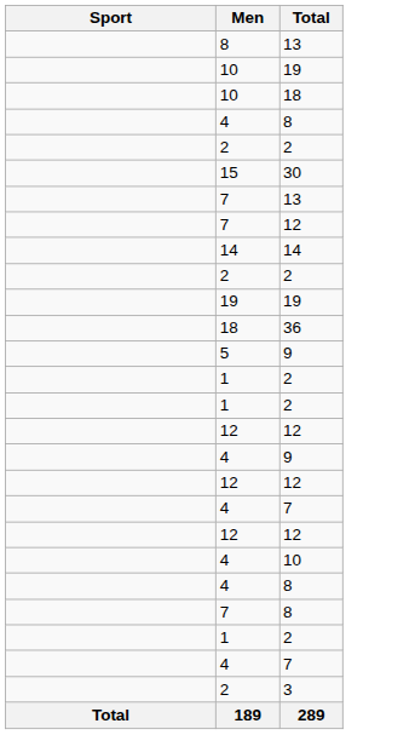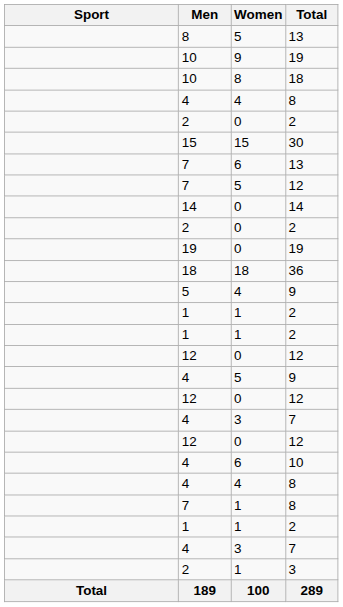 <table class="wikitable sortable" style="text-align:left">
 <tr>
 <th width=200>Sport</th>
 <th width="55">Men</th>
+<th width=55>Women</th>
 <th width=55>Total</th>
 </tr>
 <tr>
 <td align="left"></td>
 <td>8</td>
+<td>5</td>
 <td>13</td>
 </tr>
 <tr>
 <td align="left"></td>
 <td>10</td>
+<td>9</td>
 <td>19</td>
 </tr>
 <tr>
 <td align="left"></td>
 <td>10</td>
+<td>8</td>
 <td>18</td>
 </tr>
 <tr>
 <td align="left"></td>
+<td>4</td>
 <td>4</td>
 <td>8</td>
 </tr>
 <tr>
 <td align="left"></td>
 <td>2</td>
+<td>0</td>
 <td>2</td>
 </tr>
 <tr>
 <td align="left"></td>
+<td>15</td>
 <td>15</td>
 <td>30</td>
 </tr>
 <tr>
 <td align="left"></td>
 <td>7</td>
+<td>6</td>
 <td>13</td>
 </tr>
 <tr>
 <td align="left"></td>
 <td>7</td>
+<td>5</td>
 <td>12</td>
 </tr>
 <tr>
 <td align="left"></td>
 <td>14</td>
+<td>0</td>
 <td>14</td>
 </tr>
 <tr>
 <td align="left"></td>
 <td>2</td>
+<td>0</td>
 <td>2</td>
 </tr>
 <tr>
 <td align="left"></td>
 <td>19</td>
+<td>0</td>
 <td>19</td>
 </tr>
 <tr>
 <td align="left"></td>
+<td>18</td>
 <td>18</td>
 <td>36</td>
 </tr>
 <tr>
 <td align="left"></td>
 <td>5</td>
+<td>4</td>
 <td>9</td>
 </tr>
 <tr>
 <td align="left"></td>
+<td>1</td>
 <td>1</td>
 <td>2</td>
 </tr>
 <tr>
 <td align="left"></td>
 <td>1</td>
+<td>1</td>
 <td>2</td>
 </tr>
 <tr>
 <td align="left"></td>
 <td>12</td>
+<td>0</td>
 <td>12</td>
 </tr>
 <tr>
 <td align="left"></td>
 <td>4</td>
+<td>5</td>
 <td>9</td>
 </tr>
 <tr>
 <td align="left"></td>
 <td>12</td>
+<td>0</td>
 <td>12</td>
 </tr>
 <tr>
 <td align="left"></td>
 <td>4</td>
+<td>3</td>
 <td>7</td>
 </tr>
 <tr>
 <td align="left"></td>
 <td>12</td>
+<td>0</td>
 <td>12</td>
 </tr>
 <tr>
 <td align="left"></td>
 <td>4</td>
+<td>6</td>
 <td>10</td>
 </tr>
 <tr>
 <td align="left"></td>
+<td>4</td>
 <td>4</td>
 <td>8</td>
 </tr>
 <tr>
 <td align="left"></td>
 <td>7</td>
+<td>1</td>
 <td>8</td>
 </tr>
 <tr>
 <td align="left"></td>
+<td>1</td>
 <td>1</td>
 <td>2</td>
 </tr>
 <tr>
 <td align="left"></td>
 <td>4</td>
+<td>3</td>
 <td>7</td>
 </tr>
 <tr>
 <td align="left"></td>
 <td>2</td>
+<td>1</td>
 <td>3</td>
 </tr>
 <tr>
 <th>Total</th>
 <th>189</th>
+<th>100</th>
 <th>289</th>
 </tr>
 </table>
